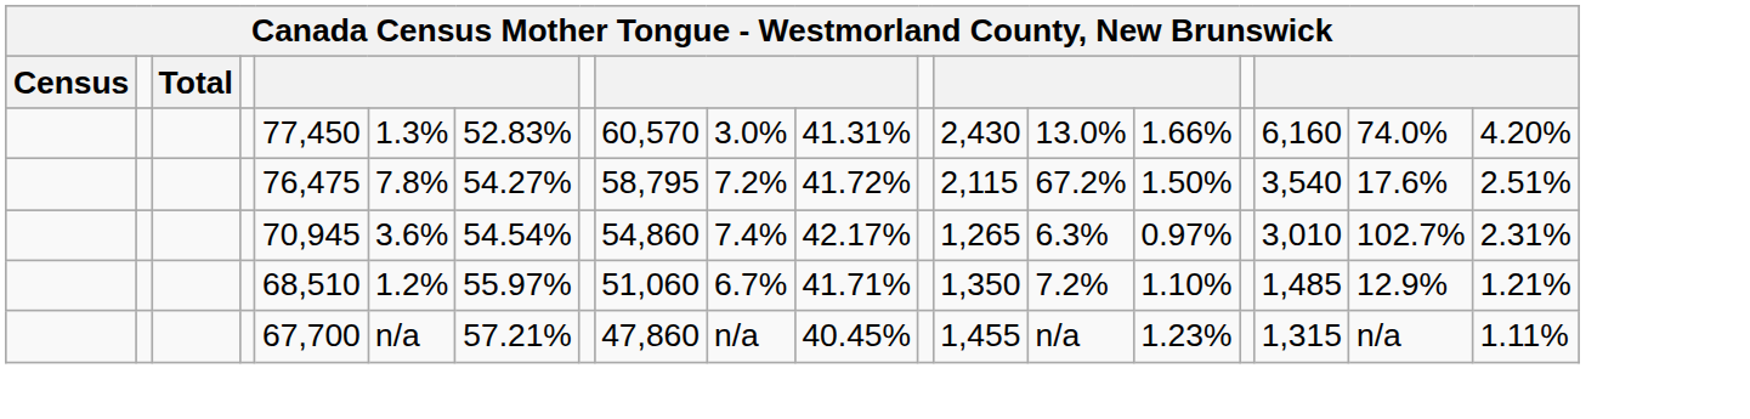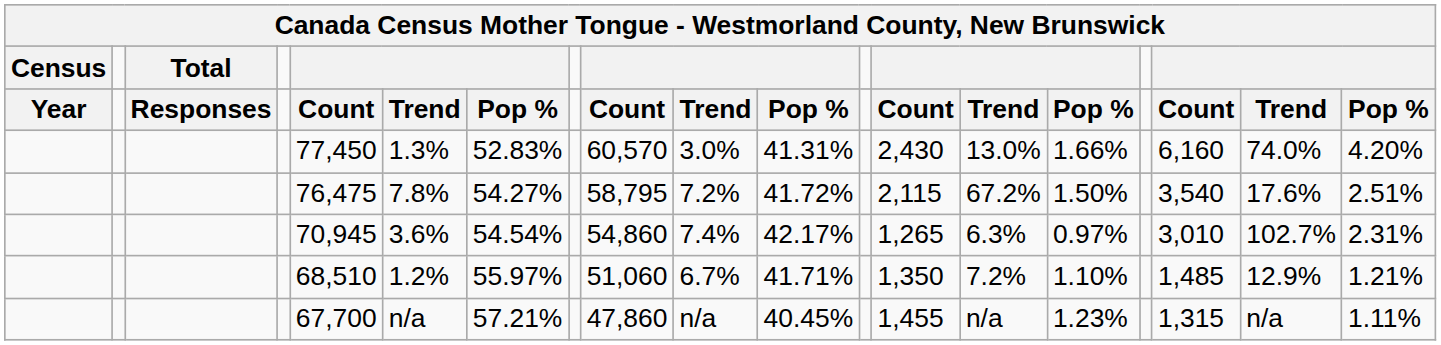 <table class="wikitable">
 <tr>
 <th colspan="19">Canada Census Mother Tongue - Westmorland County, New Brunswick</th>
 </tr>
 <tr>
 <th>Census</th>
 <td></td>
 <th>Total</th>
 <td colspan="1"></td>
 <th colspan="3"></th>
 <td colspan="1"></td>
 <th colspan="3"></th>
 <td colspan="1"></td>
 <th colspan="3"></th>
 <td colspan="1"></td>
 <th colspan="3"></th>
+</tr>
+<tr>
+<th>Year</th>
+<td></td>
+<th>Responses</th>
+<td></td>
+<th>Count</th>
+<th>Trend</th>
+<th>Pop %</th>
+<td></td>
+<th>Count</th>
+<th>Trend</th>
+<th>Pop %</th>
+<td></td>
+<th>Count</th>
+<th>Trend</th>
+<th>Pop %</th>
+<td></td>
+<th>Count</th>
+<th>Trend</th>
+<th>Pop %</th>
 </tr>
 <tr>
 <td></td>
 <td></td>
 <td></td>
 <td></td>
 <td>77,450</td>
 <td> 1.3%</td>
 <td>52.83%</td>
 <td></td>
 <td>60,570</td>
 <td> 3.0%</td>
 <td>41.31%</td>
 <td></td>
 <td>2,430</td>
 <td> 13.0%</td>
 <td>1.66%</td>
 <td></td>
 <td>6,160</td>
 <td> 74.0%</td>
 <td>4.20%</td>
 </tr>
 <tr>
 <td></td>
 <td></td>
 <td></td>
 <td></td>
 <td>76,475</td>
 <td> 7.8%</td>
 <td>54.27%</td>
 <td></td>
 <td>58,795</td>
 <td> 7.2%</td>
 <td>41.72%</td>
 <td></td>
 <td>2,115</td>
 <td> 67.2%</td>
 <td>1.50%</td>
 <td></td>
 <td>3,540</td>
 <td> 17.6%</td>
 <td>2.51%</td>
 </tr>
 <tr>
 <td></td>
 <td></td>
 <td></td>
 <td></td>
 <td>70,945</td>
 <td> 3.6%</td>
 <td>54.54%</td>
 <td></td>
 <td>54,860</td>
 <td> 7.4%</td>
 <td>42.17%</td>
 <td></td>
 <td>1,265</td>
 <td> 6.3%</td>
 <td>0.97%</td>
 <td></td>
 <td>3,010</td>
 <td> 102.7%</td>
 <td>2.31%</td>
 </tr>
 <tr>
 <td></td>
 <td></td>
 <td></td>
 <td></td>
 <td>68,510</td>
 <td> 1.2%</td>
 <td>55.97%</td>
 <td></td>
 <td>51,060</td>
 <td> 6.7%</td>
 <td>41.71%</td>
 <td></td>
 <td>1,350</td>
 <td> 7.2%</td>
 <td>1.10%</td>
 <td></td>
 <td>1,485</td>
 <td> 12.9%</td>
 <td>1.21%</td>
 </tr>
 <tr>
 <td></td>
 <td></td>
 <td></td>
 <td></td>
 <td>67,700</td>
 <td>n/a</td>
 <td>57.21%</td>
 <td></td>
 <td>47,860</td>
 <td>n/a</td>
 <td>40.45%</td>
 <td></td>
 <td>1,455</td>
 <td>n/a</td>
 <td>1.23%</td>
 <td></td>
 <td>1,315</td>
 <td>n/a</td>
 <td>1.11%</td>
 </tr>
 </table>
